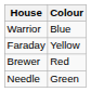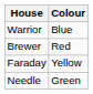 <table class="wikitable sortable">
 <tr>
 <th>House</th>
 <th>Colour</th>
 </tr>
 <tr>
 <td>Warrior</td>
 <td> Blue</td>
 </tr>
 <tr>
+<td>Brewer</td>
+<td> Red</td>
+</tr>
+<tr>
 <td>Faraday</td>
 <td> Yellow</td>
-</tr>
-<tr>
-<td>Brewer</td>
-<td> Red</td>
 </tr>
 <tr>
 <td>Needle</td>
 <td> Green</td>
 </tr>
 </table>
